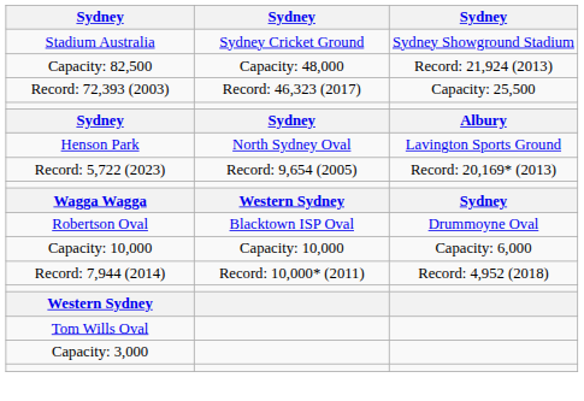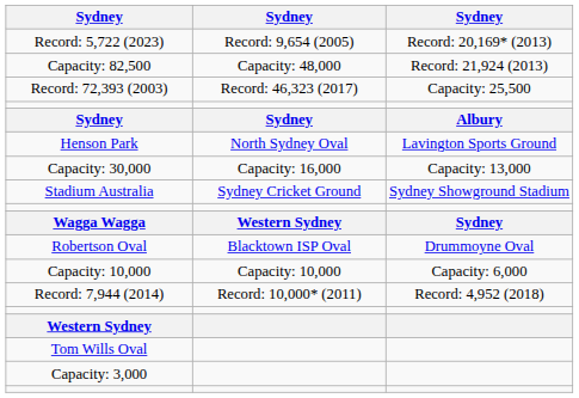 <table class="wikitable" style="text-align:center; margin: 1em auto;">
 <tr>
 <th width="33%"><a href='#'>Sydney</a></th>
 <th width="34%"><a href='#'>Sydney</a></th>
 <th width="33%"><a href='#'>Sydney</a></th>
 </tr>
 <tr>
-<td><a href='#'>Stadium Australia</a></td>
-<td><a href='#'>Sydney Cricket Ground</a></td>
-<td><a href='#'>Sydney Showground Stadium</a></td>
+<td>Record: 5,722 (2023)</td>
+<td>Record: 9,654 (2005)</td>
+<td>Record: 20,169* (2013)</td>
 </tr>
 <tr>
 <td>Capacity: 82,500</td>
 <td>Capacity: 48,000</td>
 <td>Record: 21,924 (2013)</td>
 </tr>
 <tr>
 <td>Record: 72,393 (2003)</td>
 <td>Record: 46,323 (2017)</td>
 <td>Capacity: 25,500</td>
 </tr>
 <tr>
 <td></td>
 <td></td>
 <td></td>
 </tr>
 <tr>
 <th width="33%"><a href='#'>Sydney</a></th>
 <th width="33%"><a href='#'>Sydney</a></th>
 <th width="33%"><a href='#'>Albury</a></th>
 </tr>
 <tr>
 <td><a href='#'>Henson Park</a></td>
 <td><a href='#'>North Sydney Oval</a></td>
 <td><a href='#'>Lavington Sports Ground</a></td>
 </tr>
 <tr>
-<td>Record: 5,722 (2023)</td>
-<td>Record: 9,654 (2005)</td>
-<td>Record: 20,169* (2013)</td>
+<td>Capacity: 30,000</td>
+<td>Capacity: 16,000</td>
+<td>Capacity: 13,000</td>
+</tr>
+<tr>
+<td><a href='#'>Stadium Australia</a></td>
+<td><a href='#'>Sydney Cricket Ground</a></td>
+<td><a href='#'>Sydney Showground Stadium</a></td>
 </tr>
 <tr>
 <td></td>
 <td></td>
 <td></td>
 </tr>
 <tr>
 <th width="33%"><a href='#'>Wagga Wagga</a></th>
 <th width="33%"><a href='#'>Western Sydney</a></th>
 <th width="33%"><a href='#'>Sydney</a></th>
 </tr>
 <tr>
 <td><a href='#'>Robertson Oval</a></td>
 <td><a href='#'>Blacktown ISP Oval</a></td>
 <td><a href='#'>Drummoyne Oval</a></td>
 </tr>
 <tr>
 <td>Capacity: 10,000</td>
 <td>Capacity: 10,000</td>
 <td>Capacity: 6,000</td>
 </tr>
 <tr>
 <td>Record: 7,944 (2014)</td>
 <td>Record: 10,000* (2011)</td>
 <td>Record: 4,952 (2018)</td>
 </tr>
 <tr>
 <td></td>
 <td></td>
 <td></td>
 </tr>
 <tr>
 <th width="33%"><a href='#'>Western Sydney</a></th>
 <th width="33%"></th>
 <th width="33%"></th>
 </tr>
 <tr>
 <td><a href='#'>Tom Wills Oval</a></td>
 <td></td>
 <td></td>
 </tr>
 <tr>
 <td>Capacity: 3,000</td>
 <td></td>
 <td></td>
 </tr>
 <tr>
 <td></td>
 <td></td>
 <td></td>
 </tr>
 </table>
